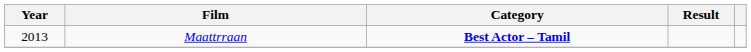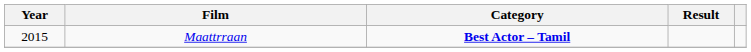 <table class="wikitable sortable" style="width:100%;">
 <tr>
 <th style="width:5%;">Year</th>
 <th style="width:25%;">Film</th>
 <th style="width:25%;">Category</th>
 <th style="width:5%;">Result</th>
 <th style="width:1%;" class="unsortable"></th>
 </tr>
 <tr>
-<td style="text-align:center;">2013</td>
+<td style="text-align:center;">2015</td>
 <td style="text-align:center;"><em><a href='#'>Maattrraan</a></em></td>
 <td style="text-align:center;"><strong><a href='#'>Best Actor – Tamil</a></strong></td>
 <td></td>
 <td></td>
 </tr>
 <tr>
 </tr>
 </table>
